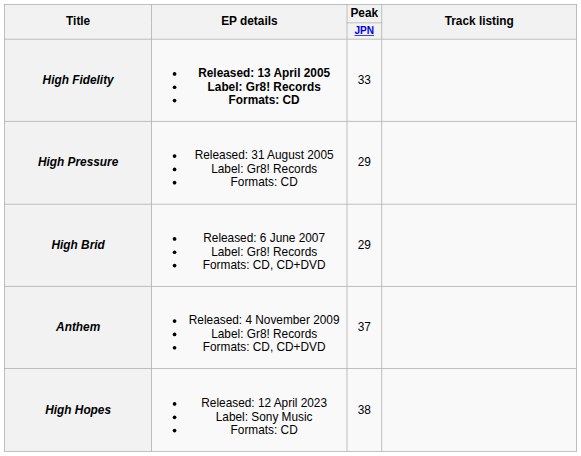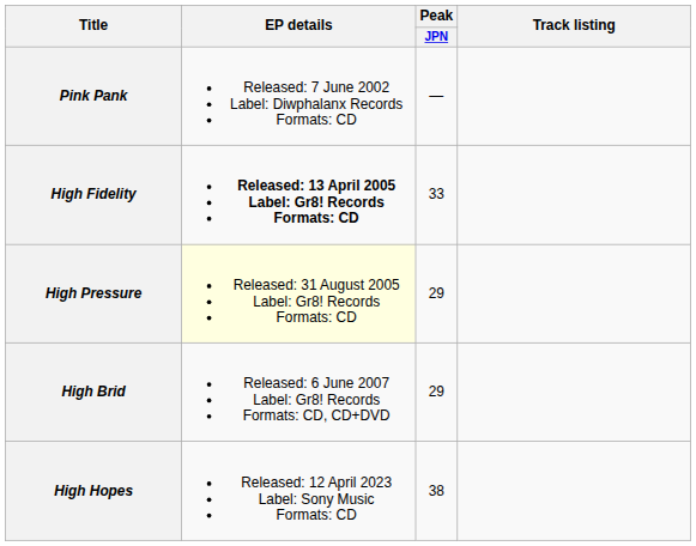 <table class="wikitable plainrowheaders" style="text-align:center;">
 <tr>
 <th scope="col" rowspan="2" style="width:12em;">Title</th>
 <th scope="col" rowspan="2" style="width:16em;">EP details</th>
 <th scope="col">Peak</th>
 <th scope="col" rowspan="2" style="width:16em;">Track listing</th>
 </tr>
 <tr>
 <th scope="col" style="width:3em;font-size:85%;"><a href='#'>JPN</a><br></th>
 </tr>
 <tr>
+<th scope="row"><em>Pink Pank</em></th>
+<td><br><ul><li>Released: 7 June 2002</li><li>Label: Diwphalanx Records</li><li>Formats: CD</li></ul></td>
+<td>—</td>
+<td></td>
+</tr>
+<tr>
 <th scope="row"><em>High Fidelity</em></th>
 <td><strong><br><ul><li>Released: 13 April 2005</li><li>Label: Gr8! Records</li><li>Formats: CD</li></ul></strong></td>
 <td>33</td>
 <td></td>
 </tr>
 <tr>
 <th scope="row"><em>High Pressure</em></th>
-<td><br><ul><li>Released: 31 August 2005</li><li>Label: Gr8! Records</li><li>Formats: CD</li></ul></td>
+<td style="background: lightyellow;"><br><ul><li>Released: 31 August 2005</li><li>Label: Gr8! Records</li><li>Formats: CD</li></ul></td>
 <td>29</td>
 <td></td>
 </tr>
 <tr>
 <th scope="row"><em>High Brid</em></th>
 <td><br><ul><li>Released: 6 June 2007</li><li>Label: Gr8! Records</li><li>Formats: CD, CD+DVD</li></ul></td>
 <td>29</td>
 <td></td>
 </tr>
 <tr>
-<th scope="row"><em>Anthem</em></th>
-<td><br><ul><li>Released: 4 November 2009</li><li>Label: Gr8! Records</li><li>Formats: CD, CD+DVD</li></ul></td>
-<td>37</td>
-<td></td>
-</tr>
-<tr>
 <th scope="row"><em>High Hopes</em></th>
 <td><br><ul><li>Released: 12 April 2023</li><li>Label: Sony Music</li><li>Formats: CD</li></ul></td>
 <td>38</td>
 </tr>
 </table>
